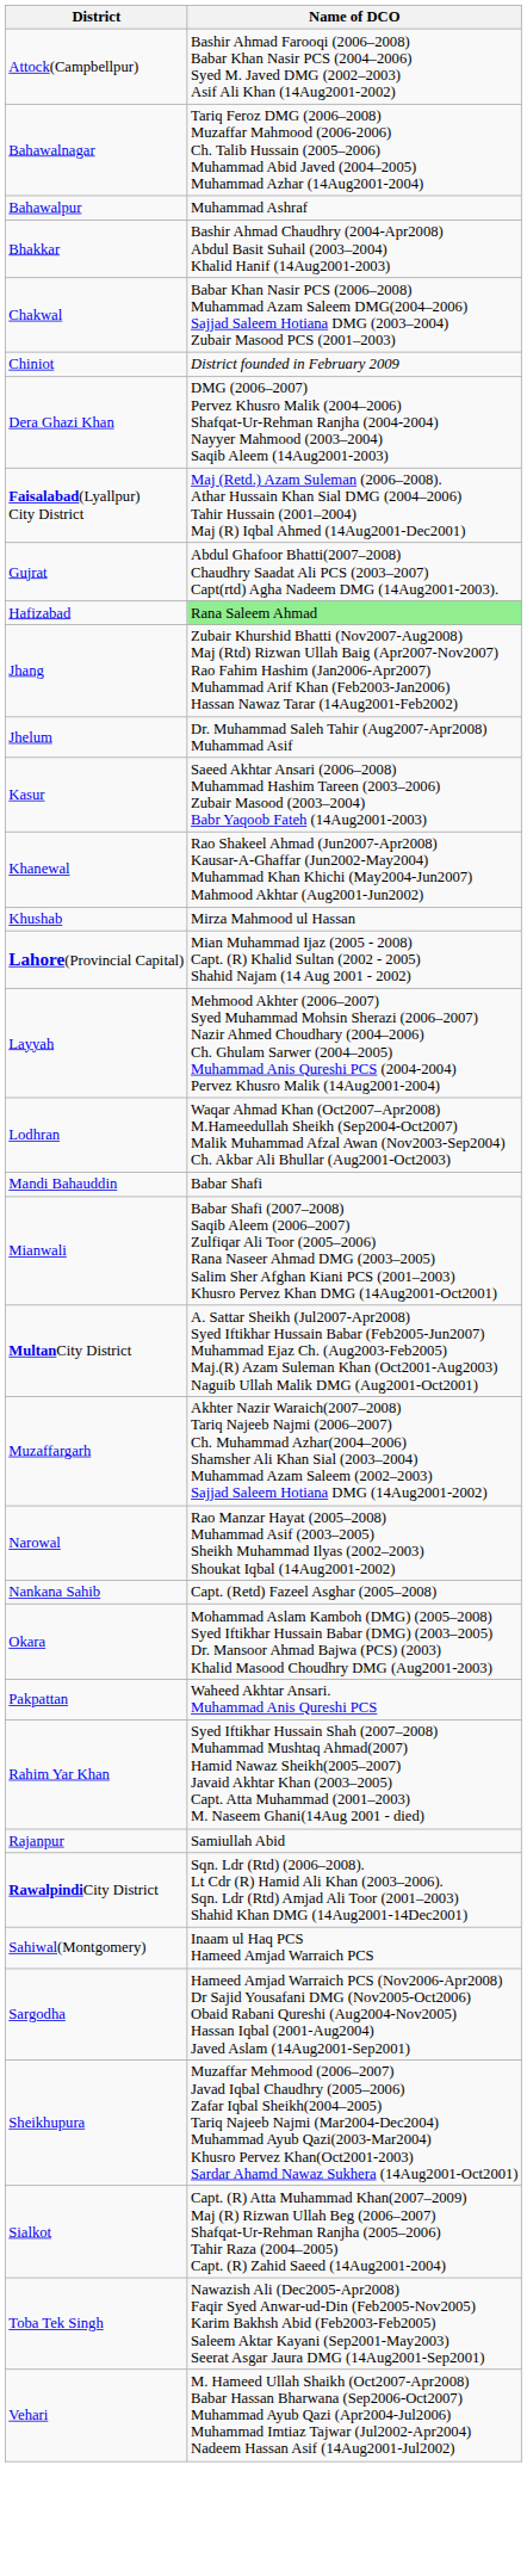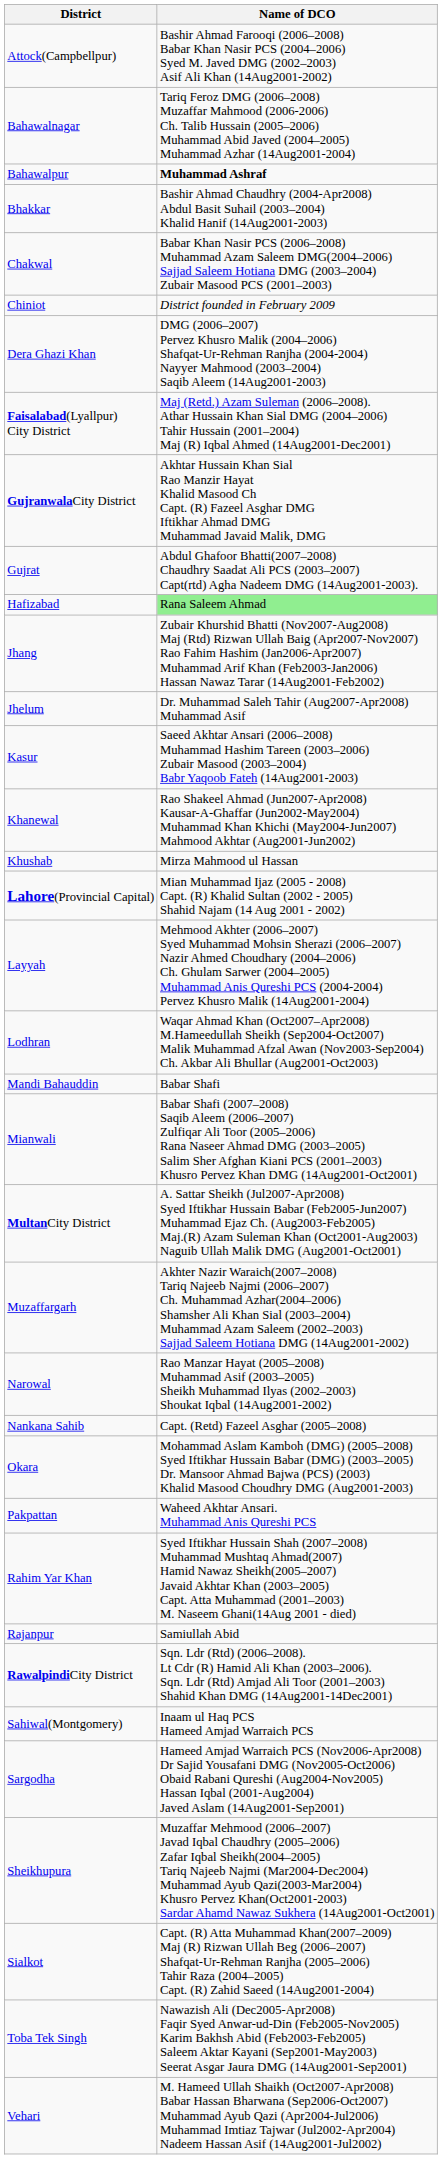 <table class="wikitable sortable">
 <tr>
 <th>District</th>
 <th>Name of DCO</th>
 </tr>
 <tr>
 <td><a href='#'>Attock</a>(Campbellpur)</td>
 <td>Bashir Ahmad Farooqi (2006–2008)<br>Babar Khan Nasir PCS (2004–2006)<br>Syed M. Javed DMG (2002–2003)<br>Asif Ali Khan (14Aug2001-2002)</td>
 </tr>
 <tr>
 <td><a href='#'>Bahawalnagar</a></td>
 <td>Tariq Feroz DMG (2006–2008)<br>Muzaffar Mahmood (2006-2006)<br>Ch. Talib Hussain (2005–2006)<br>Muhammad Abid Javed (2004–2005)<br>Muhammad Azhar (14Aug2001-2004)</td>
 </tr>
 <tr>
 <td><a href='#'>Bahawalpur</a></td>
-<td>Muhammad Ashraf</td>
+<td><strong>Muhammad Ashraf</strong></td>
 </tr>
 <tr>
 <td><a href='#'>Bhakkar</a></td>
 <td>Bashir Ahmad Chaudhry (2004-Apr2008)<br>Abdul Basit Suhail (2003–2004)<br>Khalid Hanif (14Aug2001-2003)</td>
 </tr>
 <tr>
 <td><a href='#'>Chakwal</a></td>
 <td>Babar Khan Nasir PCS (2006–2008)<br>Muhammad Azam Saleem DMG(2004–2006)<br><a href='#'>Sajjad Saleem Hotiana</a> DMG (2003–2004)<br>Zubair Masood PCS (2001–2003)</td>
 </tr>
 <tr>
 <td><a href='#'>Chiniot</a></td>
 <td><em>District founded in February 2009</em></td>
 </tr>
 <tr>
 <td><a href='#'>Dera Ghazi Khan</a></td>
 <td> DMG (2006–2007)<br>Pervez Khusro Malik (2004–2006)<br>Shafqat-Ur-Rehman Ranjha (2004-2004)<br>Nayyer Mahmood (2003–2004)<br>Saqib Aleem (14Aug2001-2003)</td>
 </tr>
 <tr>
 <td><strong><a href='#'>Faisalabad</a></strong>(Lyallpur)<br>City District</td>
 <td><a href='#'>Maj (Retd.) Azam Suleman</a> (2006–2008).<br>Athar Hussain Khan Sial DMG (2004–2006)<br>Tahir Hussain (2001–2004)<br>Maj (R) Iqbal Ahmed (14Aug2001-Dec2001)</td>
+</tr>
+<tr>
+<td><strong><a href='#'>Gujranwala</a></strong>City District</td>
+<td>Akhtar Hussain Khan Sial<br>Rao Manzir Hayat<br>Khalid Masood Ch<br>Capt. (R) Fazeel Asghar DMG<br>Iftikhar Ahmad DMG<br>Muhammad Javaid Malik, DMG</td>
 </tr>
 <tr>
 <td><a href='#'>Gujrat</a></td>
 <td>Abdul Ghafoor Bhatti(2007–2008)<br>Chaudhry Saadat Ali PCS (2003–2007)<br>Capt(rtd) Agha Nadeem DMG (14Aug2001-2003).</td>
 </tr>
 <tr>
 <td><a href='#'>Hafizabad</a></td>
 <td style="background: lightgreen;">Rana Saleem Ahmad</td>
 </tr>
 <tr>
 <td><a href='#'>Jhang</a></td>
 <td>Zubair Khurshid Bhatti (Nov2007-Aug2008)<br>Maj (Rtd) Rizwan Ullah Baig (Apr2007-Nov2007)<br>Rao Fahim Hashim (Jan2006-Apr2007)<br>Muhammad Arif Khan (Feb2003-Jan2006)<br>Hassan Nawaz Tarar (14Aug2001-Feb2002)</td>
 </tr>
 <tr>
 <td><a href='#'>Jhelum</a></td>
 <td>Dr. Muhammad Saleh Tahir (Aug2007-Apr2008)<br>Muhammad Asif</td>
 </tr>
 <tr>
 <td><a href='#'>Kasur</a></td>
 <td>Saeed Akhtar Ansari (2006–2008)<br>Muhammad Hashim Tareen (2003–2006)<br>Zubair Masood (2003–2004)<br><a href='#'>Babr Yaqoob Fateh</a> (14Aug2001-2003)</td>
 </tr>
 <tr>
 <td><a href='#'>Khanewal</a></td>
 <td>Rao Shakeel Ahmad (Jun2007-Apr2008)<br>Kausar-A-Ghaffar (Jun2002-May2004)<br>Muhammad Khan Khichi (May2004-Jun2007)<br>Mahmood Akhtar (Aug2001-Jun2002)</td>
 </tr>
 <tr>
 <td><a href='#'>Khushab</a></td>
 <td>Mirza Mahmood ul Hassan</td>
 </tr>
 <tr>
 <td><strong><big><a href='#'>Lahore</a></big></strong>(Provincial Capital)</td>
 <td>Mian Muhammad Ijaz (2005 - 2008)<br>Capt. (R) Khalid Sultan (2002 - 2005)<br>Shahid Najam (14 Aug 2001 - 2002)</td>
 </tr>
 <tr>
 <td><a href='#'>Layyah</a></td>
 <td>Mehmood Akhter (2006–2007)<br>Syed Muhammad Mohsin Sherazi (2006–2007)<br>Nazir Ahmed Choudhary (2004–2006)<br>Ch. Ghulam Sarwer (2004–2005)<br><a href='#'>Muhammad Anis Qureshi PCS</a> (2004-2004)<br>Pervez Khusro Malik (14Aug2001-2004)</td>
 </tr>
 <tr>
 <td><a href='#'>Lodhran</a></td>
 <td>Waqar Ahmad Khan (Oct2007–Apr2008)<br>M.Hameedullah Sheikh (Sep2004-Oct2007)<br>Malik Muhammad Afzal Awan (Nov2003-Sep2004)<br>Ch. Akbar Ali Bhullar (Aug2001-Oct2003)</td>
 </tr>
 <tr>
 <td><a href='#'>Mandi Bahauddin</a></td>
 <td>Babar Shafi</td>
 </tr>
 <tr>
 <td><a href='#'>Mianwali</a></td>
 <td>Babar Shafi (2007–2008)<br>Saqib Aleem (2006–2007)<br>Zulfiqar Ali Toor (2005–2006)<br>Rana Naseer Ahmad DMG (2003–2005)<br>Salim Sher Afghan Kiani PCS (2001–2003)<br>Khusro Pervez Khan DMG (14Aug2001-Oct2001)</td>
 </tr>
 <tr>
 <td><strong><a href='#'>Multan</a></strong>City District</td>
 <td>A. Sattar Sheikh (Jul2007-Apr2008)<br>Syed Iftikhar Hussain Babar (Feb2005-Jun2007)<br>Muhammad Ejaz Ch. (Aug2003-Feb2005)<br>Maj.(R) Azam Suleman Khan (Oct2001-Aug2003)<br>Naguib Ullah Malik DMG (Aug2001-Oct2001)</td>
 </tr>
 <tr>
 <td><a href='#'>Muzaffargarh</a></td>
 <td>Akhter Nazir Waraich(2007–2008)<br>Tariq Najeeb Najmi (2006–2007)<br>Ch. Muhammad Azhar(2004–2006)<br>Shamsher Ali Khan Sial (2003–2004)<br>Muhammad Azam Saleem (2002–2003)<br><a href='#'>Sajjad Saleem Hotiana</a> DMG (14Aug2001-2002)</td>
 </tr>
 <tr>
 <td><a href='#'>Narowal</a></td>
 <td>Rao Manzar Hayat (2005–2008)<br>Muhammad Asif (2003–2005)<br>Sheikh Muhammad Ilyas (2002–2003)<br>Shoukat Iqbal (14Aug2001-2002)</td>
 </tr>
 <tr>
 <td><a href='#'>Nankana Sahib</a></td>
 <td>Capt. (Retd) Fazeel Asghar (2005–2008)</td>
 </tr>
 <tr>
 <td><a href='#'>Okara</a></td>
 <td>Mohammad Aslam Kamboh (DMG) (2005–2008)<br>Syed Iftikhar Hussain Babar (DMG) (2003–2005)<br>Dr. Mansoor Ahmad Bajwa (PCS) (2003)<br>Khalid Masood Choudhry DMG (Aug2001-2003)</td>
 </tr>
 <tr>
 <td><a href='#'>Pakpattan</a></td>
 <td>Waheed Akhtar Ansari.<br><a href='#'>Muhammad Anis Qureshi PCS</a></td>
 </tr>
 <tr>
 <td><a href='#'>Rahim Yar Khan</a></td>
 <td>Syed Iftikhar Hussain Shah (2007–2008)<br>Muhammad Mushtaq Ahmad(2007)<br>Hamid Nawaz Sheikh(2005–2007)<br>Javaid Akhtar Khan (2003–2005)<br>Capt. Atta Muhammad (2001–2003)<br>M. Naseem Ghani(14Aug 2001 - died)</td>
 </tr>
 <tr>
 <td><a href='#'>Rajanpur</a></td>
 <td>Samiullah Abid</td>
 </tr>
 <tr>
 <td><strong><a href='#'>Rawalpindi</a></strong>City District</td>
 <td>Sqn. Ldr (Rtd)  (2006–2008).<br>Lt Cdr (R) Hamid Ali Khan (2003–2006).<br>Sqn. Ldr (Rtd) Amjad Ali Toor (2001–2003)<br>Shahid Khan DMG (14Aug2001-14Dec2001)</td>
 </tr>
 <tr>
 <td><a href='#'>Sahiwal</a>(Montgomery)</td>
 <td>Inaam ul Haq PCS<br>Hameed Amjad Warraich PCS</td>
 </tr>
 <tr>
 <td><a href='#'>Sargodha</a></td>
 <td>Hameed Amjad Warraich PCS (Nov2006-Apr2008)<br>Dr Sajid Yousafani DMG (Nov2005-Oct2006)<br>Obaid Rabani Qureshi (Aug2004-Nov2005)<br>Hassan Iqbal (2001-Aug2004)<br>Javed Aslam (14Aug2001-Sep2001)</td>
 </tr>
 <tr>
 <td><a href='#'>Sheikhupura</a></td>
 <td>Muzaffar Mehmood (2006–2007)<br>Javad Iqbal Chaudhry (2005–2006)<br>Zafar Iqbal Sheikh(2004–2005)<br>Tariq Najeeb Najmi (Mar2004-Dec2004)<br>Muhammad Ayub Qazi(2003-Mar2004)<br>Khusro Pervez Khan(Oct2001-2003)<br><a href='#'>Sardar Ahamd Nawaz Sukhera</a> (14Aug2001-Oct2001)</td>
 </tr>
 <tr>
 <td><a href='#'>Sialkot</a></td>
 <td>Capt. (R) Atta Muhammad Khan(2007–2009)<br>Maj (R) Rizwan Ullah Beg (2006–2007)<br>Shafqat-Ur-Rehman Ranjha (2005–2006)<br>Tahir Raza (2004–2005)<br>Capt. (R) Zahid Saeed (14Aug2001-2004)</td>
 </tr>
 <tr>
 <td><a href='#'>Toba Tek Singh</a></td>
 <td>Nawazish Ali (Dec2005-Apr2008)<br>Faqir Syed Anwar-ud-Din (Feb2005-Nov2005)<br>Karim Bakhsh Abid (Feb2003-Feb2005)<br>Saleem Aktar Kayani (Sep2001-May2003)<br>Seerat Asgar Jaura DMG (14Aug2001-Sep2001)</td>
 </tr>
 <tr>
 <td><a href='#'>Vehari</a></td>
 <td>M. Hameed Ullah Shaikh (Oct2007-Apr2008)<br>Babar Hassan Bharwana (Sep2006-Oct2007)<br>Muhammad Ayub Qazi (Apr2004-Jul2006)<br>Muhammad Imtiaz Tajwar (Jul2002-Apr2004)<br>Nadeem Hassan Asif (14Aug2001-Jul2002)</td>
 </tr>
 </table>
